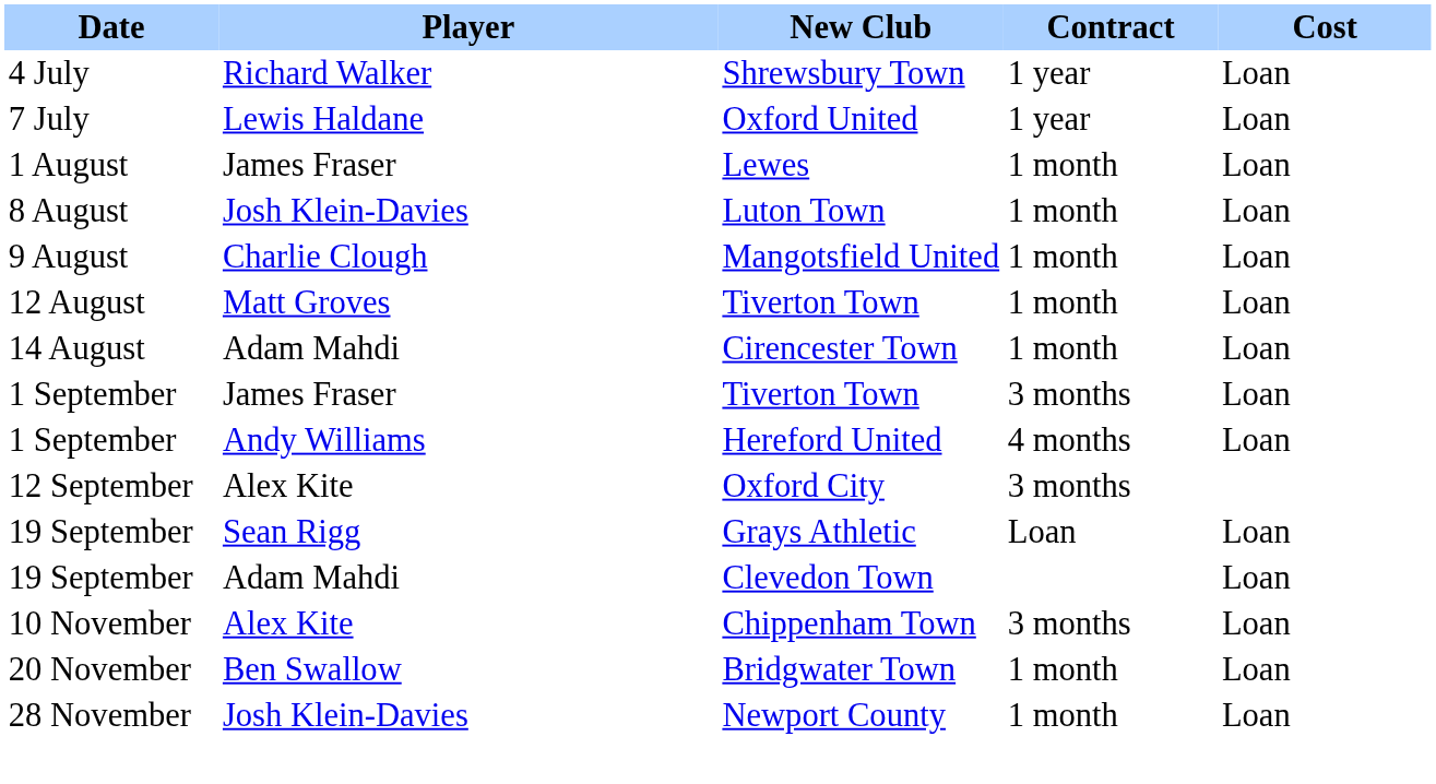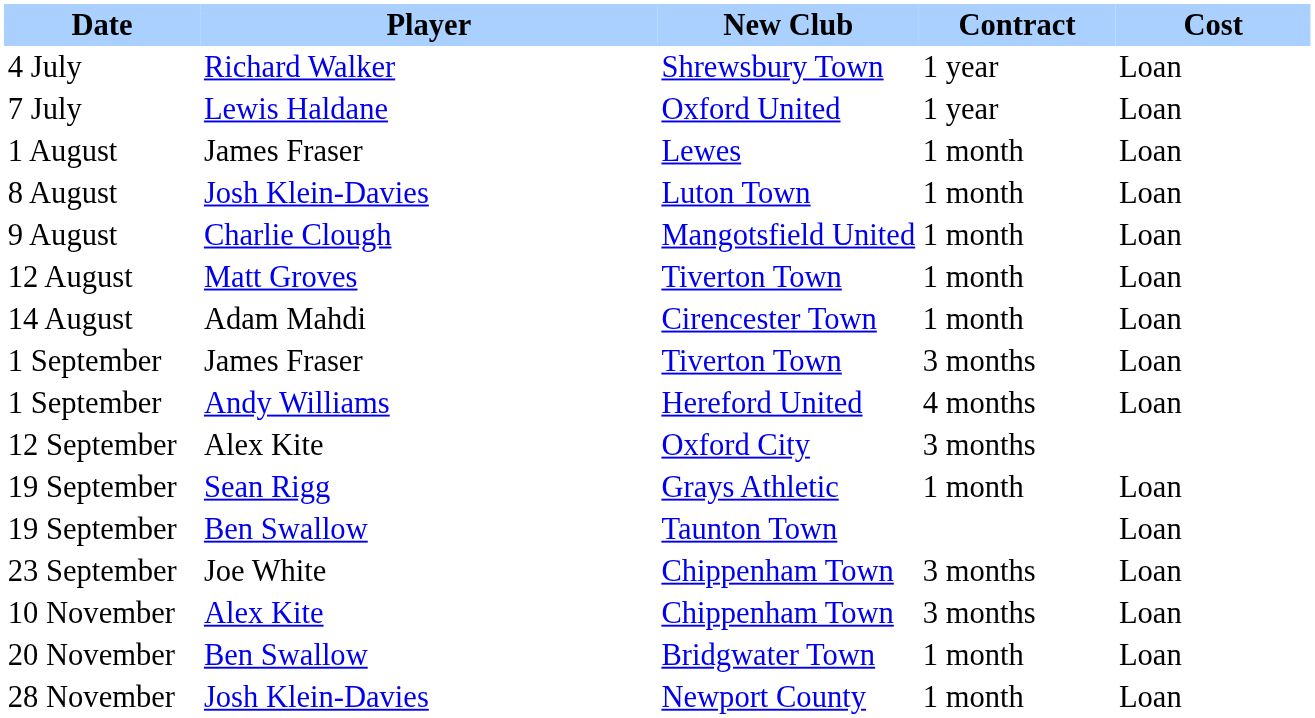 <table border="0" cellspacing="0" cellpadding="2">
 <tr bgcolor=AAD0FF>
 <th width=15%>Date</th>
 <th width=35%>Player</th>
 <th width=20%>New Club</th>
 <th width=15%>Contract</th>
 <th width=15%>Cost</th>
 </tr>
 <tr>
 <td>4 July</td>
 <td> <a href='#'>Richard Walker</a></td>
 <td><a href='#'>Shrewsbury Town</a></td>
 <td>1 year</td>
 <td>Loan</td>
 </tr>
 <tr>
 <td>7 July</td>
 <td> <a href='#'>Lewis Haldane</a></td>
 <td><a href='#'>Oxford United</a></td>
 <td>1 year</td>
 <td>Loan</td>
 </tr>
 <tr>
 <td>1 August</td>
 <td> James Fraser</td>
 <td><a href='#'>Lewes</a></td>
 <td>1 month</td>
 <td>Loan</td>
 </tr>
 <tr>
 <td>8 August</td>
 <td> <a href='#'>Josh Klein-Davies</a></td>
 <td><a href='#'>Luton Town</a></td>
 <td>1 month</td>
 <td>Loan</td>
 </tr>
 <tr>
 <td>9 August</td>
 <td> <a href='#'>Charlie Clough</a></td>
 <td><a href='#'>Mangotsfield United</a></td>
 <td>1 month</td>
 <td>Loan</td>
 </tr>
 <tr>
 <td>12 August</td>
 <td> <a href='#'>Matt Groves</a></td>
 <td><a href='#'>Tiverton Town</a></td>
 <td>1 month</td>
 <td>Loan</td>
 </tr>
 <tr>
 <td>14 August</td>
 <td> Adam Mahdi</td>
 <td><a href='#'>Cirencester Town</a></td>
 <td>1 month</td>
 <td>Loan</td>
 </tr>
 <tr>
 <td>1 September</td>
 <td> James Fraser</td>
 <td><a href='#'>Tiverton Town</a></td>
 <td>3 months</td>
 <td>Loan</td>
 </tr>
 <tr>
 <td>1 September</td>
 <td> <a href='#'>Andy Williams</a></td>
 <td><a href='#'>Hereford United</a></td>
 <td>4 months</td>
 <td>Loan</td>
 </tr>
 <tr>
 <td>12 September</td>
 <td> Alex Kite</td>
 <td><a href='#'>Oxford City</a></td>
 <td>3 months</td>
 </tr>
 <tr>
 <td>19 September</td>
 <td> <a href='#'>Sean Rigg</a></td>
 <td><a href='#'>Grays Athletic</a></td>
-<td 1 month>Loan</td>
+<td>1 month</td>
 <td>Loan</td>
 </tr>
 <tr>
 <td>19 September</td>
-<td> Adam Mahdi</td>
-<td><a href='#'>Clevedon Town</a></td>
+<td> <a href='#'>Ben Swallow</a></td>
+<td><a href='#'>Taunton Town</a></td>
 <td></td>
+<td>Loan</td>
+</tr>
+<tr>
+<td>23 September</td>
+<td> Joe White</td>
+<td><a href='#'>Chippenham Town</a></td>
+<td>3 months</td>
 <td>Loan</td>
 </tr>
 <tr>
 <td>10 November</td>
 <td> <a href='#'>Alex Kite</a></td>
 <td><a href='#'>Chippenham Town</a></td>
 <td>3 months</td>
 <td>Loan</td>
 </tr>
 <tr>
 <td>20 November</td>
 <td> <a href='#'>Ben Swallow</a></td>
 <td><a href='#'>Bridgwater Town</a></td>
 <td>1 month</td>
 <td>Loan</td>
 </tr>
 <tr>
 <td>28 November</td>
 <td> <a href='#'>Josh Klein-Davies</a></td>
 <td><a href='#'>Newport County</a></td>
 <td>1 month</td>
 <td>Loan</td>
 </tr>
 </table>
